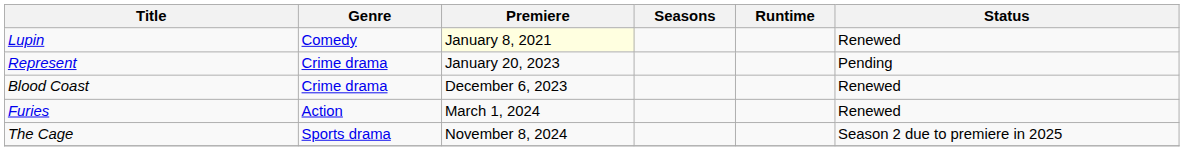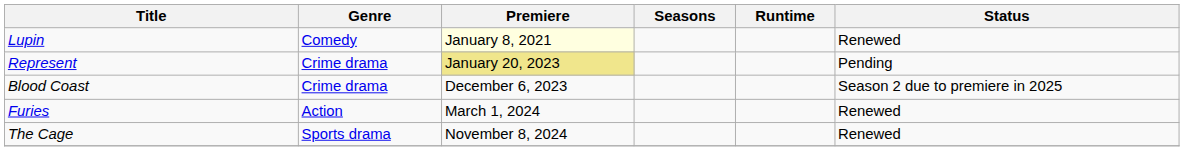 <table class="wikitable sortable" style="width:100%">
 <tr>
 <th scope="col" style="width:25%;">Title</th>
 <th>Genre</th>
 <th>Premiere</th>
 <th>Seasons</th>
 <th>Runtime</th>
 <th>Status</th>
 </tr>
 <tr>
 <td><em><a href='#'>Lupin</a></em></td>
 <td><a href='#'>Comedy</a></td>
 <td style="background: lightyellow;">January 8, 2021</td>
 <td></td>
 <td></td>
 <td>Renewed</td>
 </tr>
 <tr>
 <td><em><a href='#'>Represent</a></em></td>
 <td><a href='#'>Crime drama</a></td>
-<td>January 20, 2023</td>
+<td style="background: khaki;">January 20, 2023</td>
 <td></td>
 <td></td>
 <td>Pending</td>
 </tr>
 <tr>
 <td><em>Blood Coast</em></td>
 <td><a href='#'>Crime drama</a></td>
 <td>December 6, 2023</td>
 <td></td>
 <td></td>
-<td>Renewed</td>
+<td>Season 2 due to premiere in 2025</td>
 </tr>
 <tr>
 <td><em><a href='#'>Furies</a></em></td>
 <td><a href='#'>Action</a></td>
 <td>March 1, 2024</td>
 <td></td>
 <td></td>
 <td>Renewed</td>
 </tr>
 <tr>
 <td><em>The Cage</em></td>
 <td><a href='#'>Sports drama</a></td>
 <td>November 8, 2024</td>
 <td></td>
 <td></td>
-<td>Season 2 due to premiere in 2025</td>
+<td>Renewed</td>
 </tr>
 <tr>
 </tr>
 </table>
